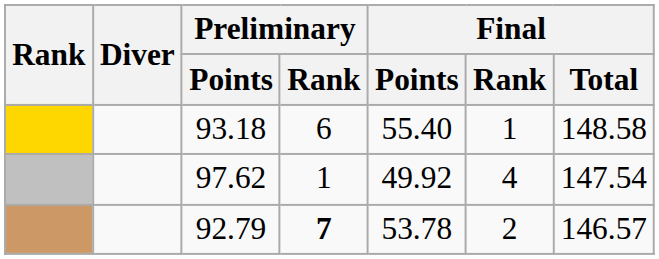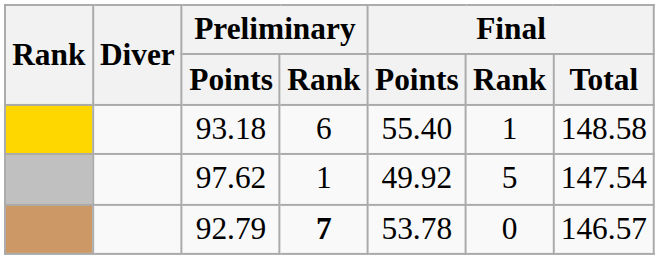 <table class="wikitable" style="text-align:center;">
 <tr>
 <th rowspan=2>Rank</th>
 <th rowspan=2>Diver</th>
 <th colspan=2>Preliminary</th>
 <th colspan=3>Final</th>
 </tr>
 <tr>
 <th>Points</th>
 <th>Rank</th>
 <th>Points</th>
 <th>Rank</th>
 <th>Total</th>
 </tr>
 <tr>
 <td bgcolor=gold></td>
 <td align=left></td>
 <td>93.18</td>
 <td>6</td>
 <td>55.40</td>
 <td>1</td>
 <td>148.58</td>
 </tr>
 <tr>
 <td bgcolor=silver></td>
 <td align=left></td>
 <td>97.62</td>
 <td>1</td>
 <td>49.92</td>
-<td>4</td>
+<td>5</td>
 <td>147.54</td>
 </tr>
 <tr>
 <td bgcolor=cc9966></td>
 <td align=left></td>
 <td>92.79</td>
 <td><strong>7</strong></td>
 <td>53.78</td>
-<td>2</td>
+<td>0</td>
 <td>146.57</td>
 </tr>
 </table>
